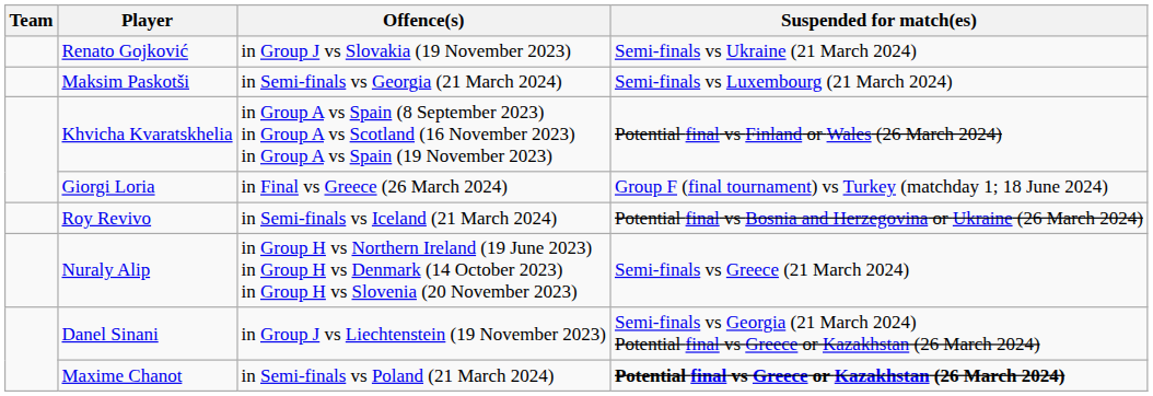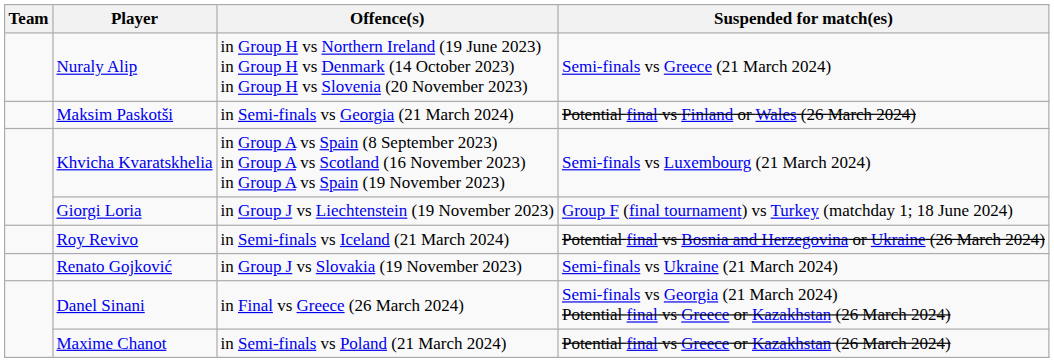 <table class="wikitable" style="font-size:90%">
 <tr>
 <th>Team</th>
 <th>Player</th>
 <th>Offence(s)</th>
 <th>Suspended for match(es)</th>
 </tr>
 <tr>
 <td></td>
-<td><a href='#'>Renato Gojković</a></td>
-<td> in <a href='#'>Group J</a> vs <a href='#'>Slovakia</a> (19 November 2023)</td>
-<td><a href='#'>Semi-finals</a> vs <a href='#'>Ukraine</a> (21 March 2024)</td>
+<td><a href='#'>Nuraly Alip</a></td>
+<td> in <a href='#'>Group H</a> vs <a href='#'>Northern Ireland</a> (19 June 2023)<br> in <a href='#'>Group H</a> vs <a href='#'>Denmark</a> (14 October 2023)<br> in <a href='#'>Group H</a> vs <a href='#'>Slovenia</a> (20 November 2023)</td>
+<td><a href='#'>Semi-finals</a> vs <a href='#'>Greece</a> (21 March 2024)</td>
 </tr>
 <tr>
 <td></td>
 <td><a href='#'>Maksim Paskotši</a></td>
 <td> in <a href='#'>Semi-finals</a> vs <a href='#'>Georgia</a> (21 March 2024)</td>
-<td><a href='#'>Semi-finals</a> vs <a href='#'>Luxembourg</a> (21 March 2024)</td>
+<td><s>Potential <a href='#'>final</a> vs <a href='#'>Finland</a> or <a href='#'>Wales</a> (26 March 2024)</s></td>
 </tr>
 <tr>
 <td rowspan="2"></td>
 <td><a href='#'>Khvicha Kvaratskhelia</a></td>
 <td> in <a href='#'>Group A</a> vs <a href='#'>Spain</a> (8 September 2023)<br> in <a href='#'>Group A</a> vs <a href='#'>Scotland</a> (16 November 2023)<br> in <a href='#'>Group A</a> vs <a href='#'>Spain</a> (19 November 2023)</td>
-<td><s>Potential <a href='#'>final</a> vs <a href='#'>Finland</a> or <a href='#'>Wales</a> (26 March 2024)</s></td>
+<td><a href='#'>Semi-finals</a> vs <a href='#'>Luxembourg</a> (21 March 2024)</td>
 </tr>
 <tr>
 <td><a href='#'>Giorgi Loria</a></td>
-<td> in <a href='#'>Final</a> vs <a href='#'>Greece</a> (26 March 2024)</td>
+<td> in <a href='#'>Group J</a> vs <a href='#'>Liechtenstein</a> (19 November 2023)</td>
 <td><a href='#'>Group F</a> (<a href='#'>final tournament</a>) vs <a href='#'>Turkey</a> (matchday 1; 18 June 2024)</td>
 </tr>
 <tr>
 <td></td>
 <td><a href='#'>Roy Revivo</a></td>
 <td> in <a href='#'>Semi-finals</a> vs <a href='#'>Iceland</a> (21 March 2024)</td>
 <td><s>Potential <a href='#'>final</a> vs <a href='#'>Bosnia and Herzegovina</a> or <a href='#'>Ukraine</a> (26 March 2024)</s></td>
 </tr>
 <tr>
 <td></td>
-<td><a href='#'>Nuraly Alip</a></td>
-<td> in <a href='#'>Group H</a> vs <a href='#'>Northern Ireland</a> (19 June 2023)<br> in <a href='#'>Group H</a> vs <a href='#'>Denmark</a> (14 October 2023)<br> in <a href='#'>Group H</a> vs <a href='#'>Slovenia</a> (20 November 2023)</td>
-<td><a href='#'>Semi-finals</a> vs <a href='#'>Greece</a> (21 March 2024)</td>
+<td><a href='#'>Renato Gojković</a></td>
+<td> in <a href='#'>Group J</a> vs <a href='#'>Slovakia</a> (19 November 2023)</td>
+<td><a href='#'>Semi-finals</a> vs <a href='#'>Ukraine</a> (21 March 2024)</td>
 </tr>
 <tr>
 <td rowspan="2"></td>
 <td><a href='#'>Danel Sinani</a></td>
-<td> in <a href='#'>Group J</a> vs <a href='#'>Liechtenstein</a> (19 November 2023)</td>
+<td> in <a href='#'>Final</a> vs <a href='#'>Greece</a> (26 March 2024)</td>
 <td><a href='#'>Semi-finals</a> vs <a href='#'>Georgia</a> (21 March 2024)<br><s>Potential <a href='#'>final</a> vs <a href='#'>Greece</a> or <a href='#'>Kazakhstan</a> (26 March 2024)</s></td>
 </tr>
 <tr>
 <td><a href='#'>Maxime Chanot</a></td>
 <td> in <a href='#'>Semi-finals</a> vs <a href='#'>Poland</a> (21 March 2024)</td>
-<td><strong><s>Potential <a href='#'>final</a> vs <a href='#'>Greece</a> or <a href='#'>Kazakhstan</a> (26 March 2024)</s></strong></td>
+<td><s>Potential <a href='#'>final</a> vs <a href='#'>Greece</a> or <a href='#'>Kazakhstan</a> (26 March 2024)</s></td>
 </tr>
 </table>
